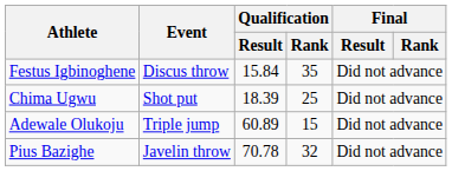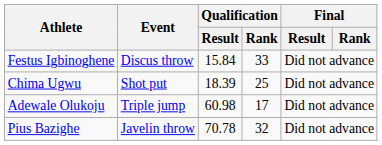 <table class=wikitable style=font-size:90%>
 <tr>
 <th rowspan=2>Athlete</th>
 <th rowspan=2>Event</th>
 <th colspan=2>Qualification</th>
 <th colspan=2>Final</th>
 </tr>
 <tr>
 <th>Result</th>
 <th>Rank</th>
 <th>Result</th>
 <th>Rank</th>
 </tr>
 <tr>
 <td><a href='#'>Festus Igbinoghene</a></td>
 <td><a href='#'>Discus throw</a></td>
 <td align=center>15.84</td>
-<td align=center>35</td>
+<td align=center>33</td>
 <td align=center colspan=2>Did not advance</td>
 </tr>
 <tr>
 <td><a href='#'>Chima Ugwu</a></td>
 <td><a href='#'>Shot put</a></td>
 <td align=center>18.39</td>
 <td align=center>25</td>
 <td align=center colspan=2>Did not advance</td>
 </tr>
 <tr>
 <td><a href='#'>Adewale Olukoju</a></td>
 <td><a href='#'>Triple jump</a></td>
-<td align=center>60.89</td>
-<td align=center>15</td>
+<td align=center>60.98</td>
+<td align=center>17</td>
 <td align=center colspan=2>Did not advance</td>
 </tr>
 <tr>
 <td><a href='#'>Pius Bazighe</a></td>
 <td><a href='#'>Javelin throw</a></td>
 <td align=center>70.78</td>
 <td align=center>32</td>
 <td align=center colspan=2>Did not advance</td>
 </tr>
 </table>
